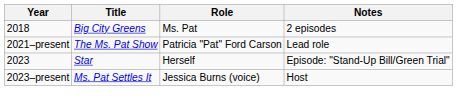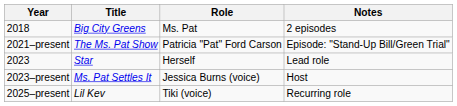 <table class="wikitable sortable">
 <tr>
 <th>Year</th>
 <th>Title</th>
 <th>Role</th>
 <th>Notes</th>
 </tr>
 <tr>
 <td>2018</td>
 <td><em><a href='#'>Big City Greens</a></em></td>
 <td>Ms. Pat</td>
 <td>2 episodes</td>
 </tr>
 <tr>
 <td>2021–present</td>
 <td><em><a href='#'>The Ms. Pat Show</a></em></td>
 <td>Patricia "Pat" Ford Carson</td>
-<td>Lead role</td>
+<td>Episode: "Stand-Up Bill/Green Trial"</td>
 </tr>
 <tr>
 <td>2023</td>
 <td><em><a href='#'>Star</a></em></td>
 <td>Herself</td>
-<td>Episode: "Stand-Up Bill/Green Trial"</td>
+<td>Lead role</td>
 </tr>
 <tr>
 <td>2023–present</td>
 <td><em><a href='#'>Ms. Pat Settles It</a></em></td>
 <td>Jessica Burns (voice)</td>
 <td>Host</td>
 </tr>
+<tr>
+<td>2025–present</td>
+<td><em>Lil Kev</em></td>
+<td>Tiki (voice)</td>
+<td>Recurring role</td>
+</tr>
 </table>
